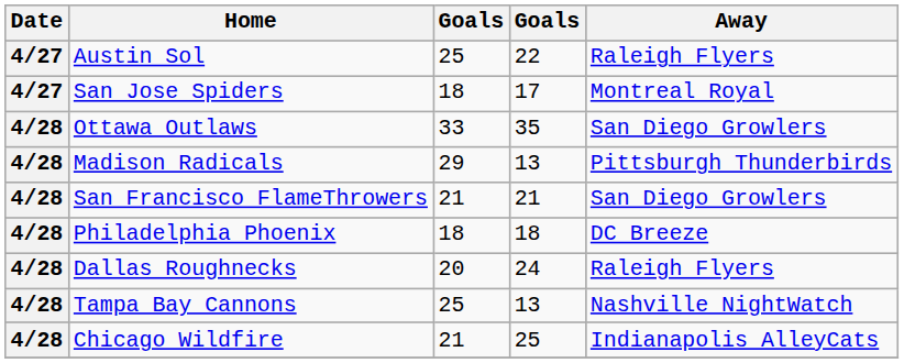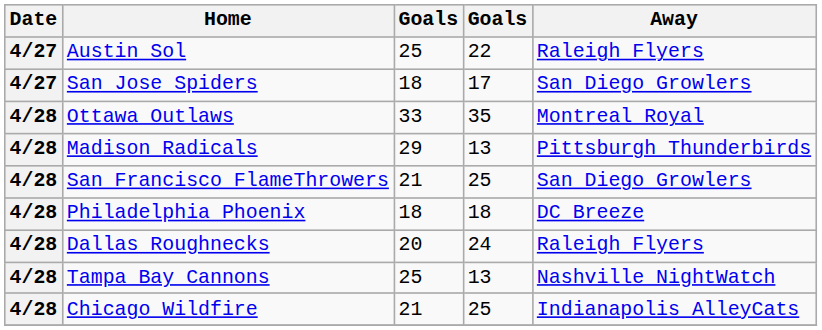 <table class="wikitable" style="font-size: 95%;">
 <tr>
 <th>Date</th>
 <th>Home</th>
 <th>Goals</th>
 <th>Goals</th>
 <th>Away</th>
 </tr>
 <tr>
 <th>4/27</th>
 <td><a href='#'>Austin Sol</a></td>
 <td>25</td>
 <td>22</td>
 <td><a href='#'>Raleigh Flyers</a></td>
 </tr>
 <tr>
 <th>4/27</th>
 <td><a href='#'>San Jose Spiders</a></td>
 <td>18</td>
 <td>17</td>
-<td><a href='#'>Montreal Royal</a></td>
+<td><a href='#'>San Diego Growlers</a></td>
 </tr>
 <tr>
 <th>4/28</th>
 <td><a href='#'>Ottawa Outlaws</a></td>
 <td>33</td>
 <td>35</td>
-<td><a href='#'>San Diego Growlers</a></td>
+<td><a href='#'>Montreal Royal</a></td>
 </tr>
 <tr>
 <th>4/28</th>
 <td><a href='#'>Madison Radicals</a></td>
 <td>29</td>
 <td>13</td>
 <td><a href='#'>Pittsburgh Thunderbirds</a></td>
 </tr>
 <tr>
 <th>4/28</th>
 <td><a href='#'>San Francisco FlameThrowers</a></td>
 <td>21</td>
-<td>21</td>
+<td>25</td>
 <td><a href='#'>San Diego Growlers</a></td>
 </tr>
 <tr>
 <th>4/28</th>
 <td><a href='#'>Philadelphia Phoenix</a></td>
 <td>18</td>
 <td>18</td>
 <td><a href='#'>DC Breeze</a></td>
 </tr>
 <tr>
 <th>4/28</th>
 <td><a href='#'>Dallas Roughnecks</a></td>
 <td>20</td>
 <td>24</td>
 <td><a href='#'> Raleigh Flyers</a></td>
 </tr>
 <tr>
 <th>4/28</th>
 <td><a href='#'>Tampa Bay Cannons</a></td>
 <td>25</td>
 <td>13</td>
 <td><a href='#'>Nashville NightWatch</a></td>
 </tr>
 <tr>
 <th>4/28</th>
 <td><a href='#'>Chicago Wildfire</a></td>
 <td>21</td>
 <td>25</td>
 <td><a href='#'>Indianapolis AlleyCats</a></td>
 </tr>
 <tr>
 </tr>
 </table>
